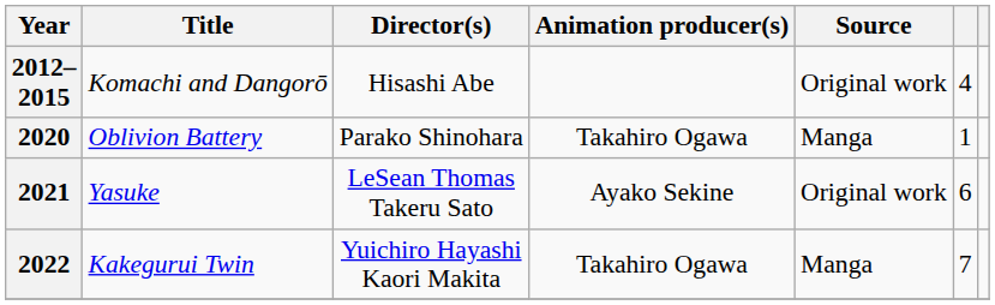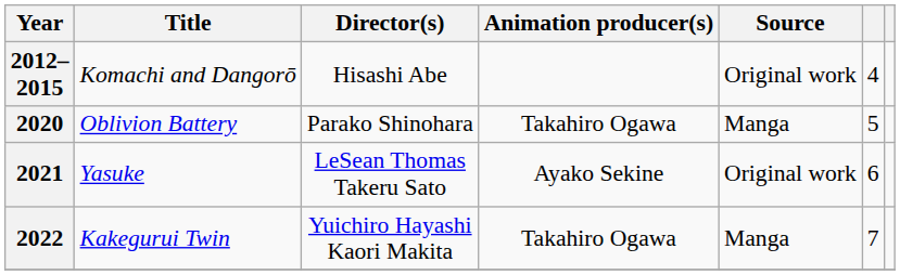 <table class="wikitable sortable plainrowheaders">
 <tr>
 <th scope="col" class="unsortable" width=10>Year</th>
 <th scope="col">Title</th>
 <th scope="col">Director(s)</th>
 <th scope="col">Animation producer(s)</th>
 <th scope="col">Source</th>
 <th scope="col"></th>
 <th scope="col" class="unsortable"></th>
 </tr>
 <tr>
 <th scope="row">2012–2015</th>
 <td><em>Komachi and Dangorō</em></td>
 <td style=text-align:center>Hisashi Abe</td>
 <td></td>
 <td>Original work</td>
 <td>4</td>
 <td></td>
 </tr>
 <tr>
 <th scope="row">2020</th>
 <td><em><a href='#'>Oblivion Battery</a></em></td>
 <td style=text-align:center>Parako Shinohara</td>
 <td style=text-align:center>Takahiro Ogawa</td>
 <td>Manga</td>
-<td>1</td>
+<td>5</td>
 <td></td>
 </tr>
 <tr>
 <th scope="row">2021</th>
 <td><em><a href='#'>Yasuke</a></em></td>
 <td style=text-align:center><a href='#'>LeSean Thomas</a><br>Takeru Sato</td>
 <td style=text-align:center>Ayako Sekine</td>
 <td>Original work</td>
 <td>6</td>
 <td></td>
 </tr>
 <tr>
 <th scope="row">2022</th>
 <td><em><a href='#'>Kakegurui Twin</a></em></td>
 <td style=text-align:center><a href='#'>Yuichiro Hayashi</a><br>Kaori Makita</td>
 <td style=text-align:center>Takahiro Ogawa</td>
 <td>Manga</td>
 <td>7</td>
 <td></td>
 </tr>
 <tr>
 </tr>
 </table>
